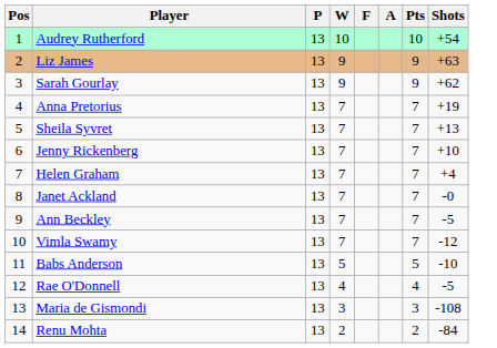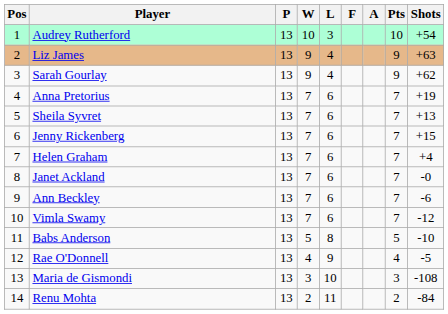 <table class="wikitable" style="font-size: 100%">
 <tr>
 <th width=20>Pos</th>
 <th width=300>Player</th>
 <th width=20>P</th>
 <th width=20>W</th>
+<th width=20>L</th>
 <th width=20>F</th>
 <th width=20>A</th>
 <th width=20>Pts</th>
 <th width=30>Shots</th>
 </tr>
 <tr align=center style="background: #ADFFD6;">
 <td>1</td>
 <td align="left"> <a href='#'>Audrey Rutherford</a></td>
 <td>13</td>
 <td>10</td>
+<td>3</td>
 <td></td>
 <td></td>
 <td>10</td>
 <td>+54</td>
 </tr>
 <tr align=center style="background: #E6B88A;">
 <td>2</td>
 <td align="left"> <a href='#'>Liz James</a></td>
 <td>13</td>
 <td>9</td>
+<td>4</td>
 <td></td>
 <td></td>
 <td>9</td>
 <td>+63</td>
 </tr>
 <tr align=center>
 <td>3</td>
 <td align="left"> <a href='#'>Sarah Gourlay</a></td>
 <td>13</td>
 <td>9</td>
+<td>4</td>
 <td></td>
 <td></td>
 <td>9</td>
 <td>+62</td>
 </tr>
 <tr align=center>
 <td>4</td>
 <td align="left"> <a href='#'>Anna Pretorius</a></td>
 <td>13</td>
 <td>7</td>
+<td>6</td>
 <td></td>
 <td></td>
 <td>7</td>
 <td>+19</td>
 </tr>
 <tr align=center>
 <td>5</td>
 <td align="left"> <a href='#'>Sheila Syvret</a></td>
 <td>13</td>
 <td>7</td>
+<td>6</td>
 <td></td>
 <td></td>
 <td>7</td>
 <td>+13</td>
 </tr>
 <tr align=center>
 <td>6</td>
 <td align="left"> <a href='#'>Jenny Rickenberg</a></td>
 <td>13</td>
 <td>7</td>
+<td>6</td>
 <td></td>
 <td></td>
 <td>7</td>
-<td>+10</td>
+<td>+15</td>
 </tr>
 <tr align=center>
 <td>7</td>
 <td align="left"> <a href='#'>Helen Graham</a></td>
 <td>13</td>
 <td>7</td>
+<td>6</td>
 <td></td>
 <td></td>
 <td>7</td>
 <td>+4</td>
 </tr>
 <tr align=center>
 <td>8</td>
 <td align="left"> <a href='#'>Janet Ackland</a></td>
 <td>13</td>
 <td>7</td>
+<td>6</td>
 <td></td>
 <td></td>
 <td>7</td>
 <td>-0</td>
 </tr>
 <tr align=center>
 <td>9</td>
 <td align="left"> <a href='#'>Ann Beckley</a></td>
 <td>13</td>
 <td>7</td>
+<td>6</td>
 <td></td>
 <td></td>
 <td>7</td>
-<td>-5</td>
+<td>-6</td>
 </tr>
 <tr align=center>
 <td>10</td>
 <td align="left"> <a href='#'>Vimla Swamy</a></td>
 <td>13</td>
 <td>7</td>
+<td>6</td>
 <td></td>
 <td></td>
 <td>7</td>
 <td>-12</td>
 </tr>
 <tr align=center>
 <td>11</td>
 <td align="left"> <a href='#'>Babs Anderson</a></td>
 <td>13</td>
 <td>5</td>
+<td>8</td>
 <td></td>
 <td></td>
 <td>5</td>
 <td>-10</td>
 </tr>
 <tr align=center>
 <td>12</td>
 <td align="left"> <a href='#'>Rae O'Donnell</a></td>
 <td>13</td>
 <td>4</td>
+<td>9</td>
 <td></td>
 <td></td>
 <td>4</td>
 <td>-5</td>
 </tr>
 <tr align=center>
 <td>13</td>
 <td align="left"> <a href='#'>Maria de Gismondi</a></td>
 <td>13</td>
 <td>3</td>
+<td>10</td>
 <td></td>
 <td></td>
 <td>3</td>
 <td>-108</td>
 </tr>
 <tr align=center>
 <td>14</td>
 <td align="left"> <a href='#'>Renu Mohta</a></td>
 <td>13</td>
 <td>2</td>
+<td>11</td>
 <td></td>
 <td></td>
 <td>2</td>
 <td>-84</td>
 </tr>
 </table>
